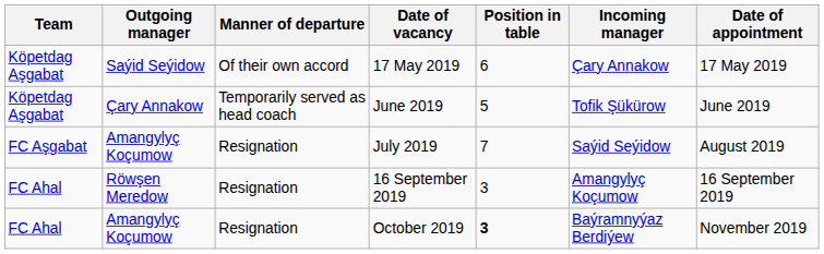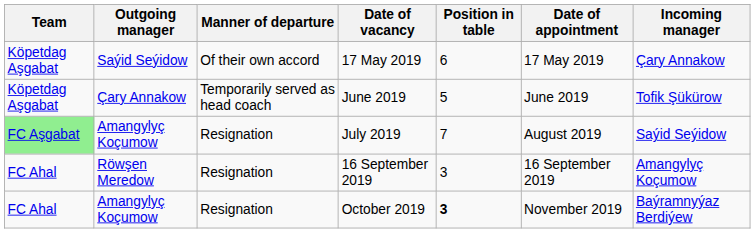 <table class="wikitable">
 <tr>
 <th>Team</th>
 <th>Outgoing manager</th>
 <th>Manner of departure</th>
 <th>Date of vacancy</th>
 <th>Position in table</th>
+<th>Date of appointment</th>
 <th>Incoming manager</th>
-<th>Date of appointment</th>
 </tr>
 <tr>
 <td><a href='#'>Köpetdag Aşgabat</a></td>
 <td> <a href='#'>Saýid Seýidow</a></td>
 <td>Of their own accord</td>
 <td>17 May 2019</td>
 <td>6</td>
+<td>17 May 2019</td>
 <td> <a href='#'>Çary Annakow</a></td>
-<td>17 May 2019</td>
 </tr>
 <tr>
 <td><a href='#'>Köpetdag Aşgabat</a></td>
 <td> <a href='#'>Çary Annakow</a></td>
 <td>Temporarily served as head coach</td>
 <td>June 2019</td>
 <td>5</td>
+<td>June 2019</td>
 <td> <a href='#'>Tofik Şükürow</a></td>
-<td>June 2019</td>
 </tr>
 <tr>
-<td><a href='#'>FC Aşgabat</a></td>
+<td style="background: lightgreen;"><a href='#'>FC Aşgabat</a></td>
 <td> <a href='#'>Amangylyç Koçumow</a></td>
 <td>Resignation</td>
 <td>July 2019</td>
 <td>7</td>
+<td>August 2019</td>
 <td> <a href='#'>Saýid Seýidow</a></td>
-<td>August 2019</td>
 </tr>
 <tr>
 <td><a href='#'>FC Ahal</a></td>
 <td> <a href='#'>Röwşen Meredow</a></td>
 <td>Resignation</td>
 <td>16 September 2019</td>
 <td>3</td>
+<td>16 September 2019</td>
 <td> <a href='#'>Amangylyç Koçumow</a></td>
-<td>16 September 2019</td>
 </tr>
 <tr>
 <td><a href='#'>FC Ahal</a></td>
 <td> <a href='#'>Amangylyç Koçumow</a></td>
 <td>Resignation</td>
 <td>October 2019</td>
 <td><strong>3</strong></td>
+<td>November 2019</td>
 <td> <a href='#'>Baýramnyýaz Berdiýew</a></td>
-<td>November 2019</td>
 </tr>
 </table>
